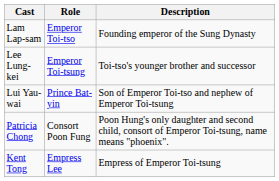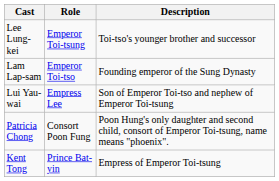 <table class="wikitable" width="70%">
 <tr>
 <th style="width:15%">Cast</th>
 <th style="width:19%">Role</th>
 <th style="width:66%">Description</th>
 </tr>
 <tr>
+<td>Lee Lung-kei</td>
+<td><a href='#'>Emperor Toi-tsung</a></td>
+<td>Toi-tso's younger brother and successor</td>
+</tr>
+<tr>
 <td>Lam Lap-sam</td>
 <td><a href='#'>Emperor Toi-tso</a></td>
 <td>Founding emperor of the Sung Dynasty</td>
 </tr>
 <tr>
-<td>Lee Lung-kei</td>
-<td><a href='#'>Emperor Toi-tsung</a></td>
-<td>Toi-tso's younger brother and successor</td>
-</tr>
-<tr>
 <td>Lui Yau-wai</td>
-<td><a href='#'>Prince Bat-yin</a></td>
+<td><a href='#'>Empress Lee</a></td>
 <td>Son of Emperor Toi-tso and nephew of Emperor Toi-tsung</td>
 </tr>
 <tr>
 <td><a href='#'>Patricia Chong</a></td>
 <td>Consort Poon Fung</td>
 <td>Poon Hung's only daughter and second child, consort of Emperor Toi-tsung, name means "phoenix".</td>
 </tr>
 <tr>
 <td><a href='#'>Kent Tong</a></td>
-<td><a href='#'>Empress Lee</a></td>
+<td><a href='#'>Prince Bat-yin</a></td>
 <td>Empress of Emperor Toi-tsung</td>
 </tr>
 </table>
